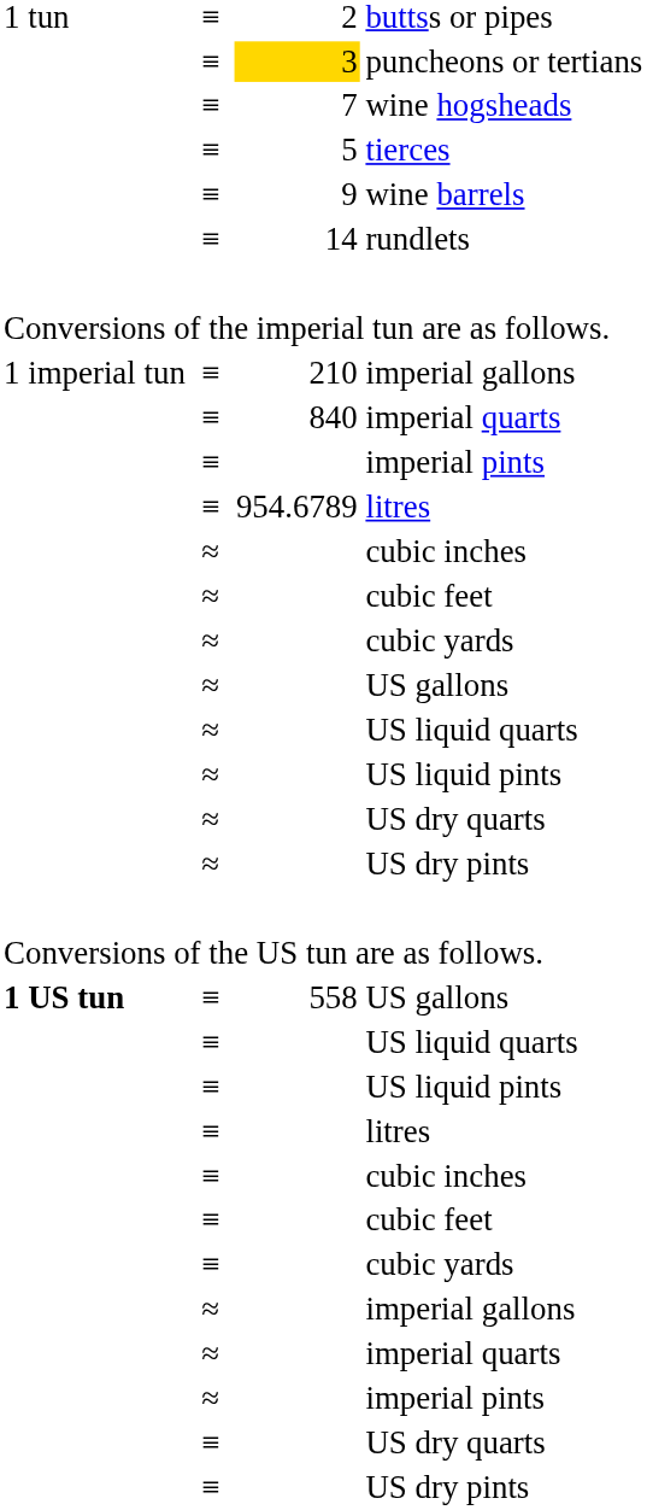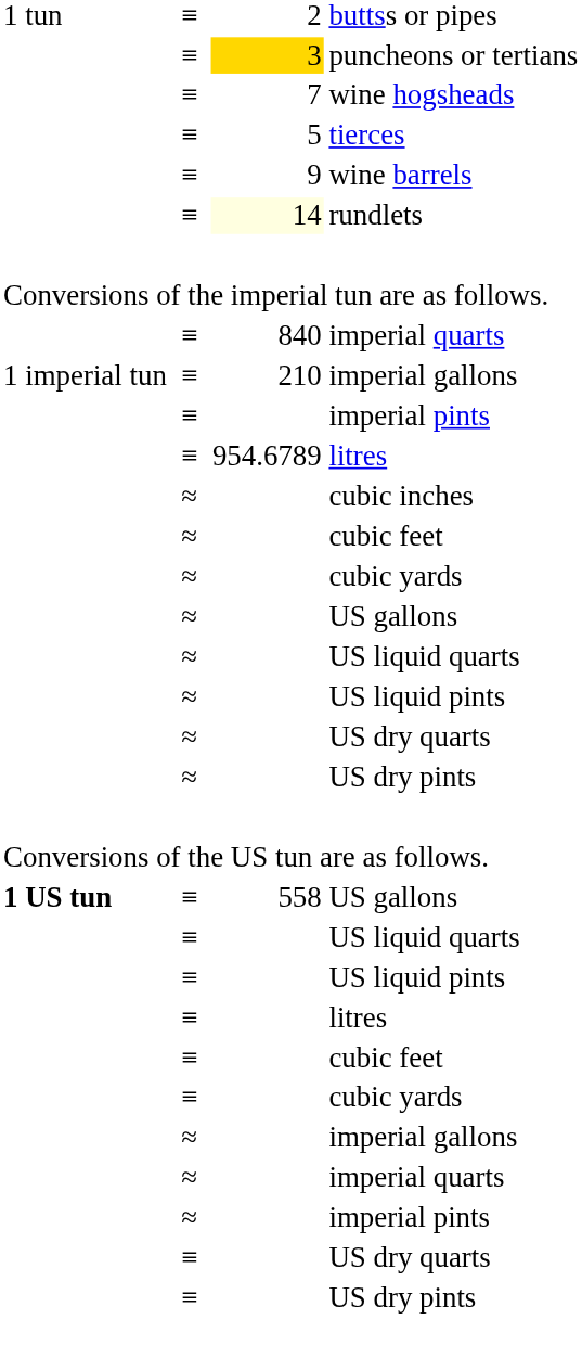 <table class="floatleft">
 <tr>
 <td>1 tun </td>
 <td>≡ </td>
 <td align=right>2</td>
 <td><a href='#'>butts</a>s or pipes</td>
 </tr>
 <tr>
 <td></td>
 <td>≡</td>
 <td align=right style="background: gold;">3</td>
 <td>puncheons or tertians</td>
 </tr>
 <tr>
 <td></td>
 <td>≡</td>
 <td align=right>7</td>
 <td>wine <a href='#'>hogsheads</a></td>
 </tr>
 <tr>
 <td></td>
 <td>≡</td>
 <td align=right>5</td>
 <td><a href='#'>tierces</a></td>
 </tr>
 <tr>
 <td></td>
 <td>≡</td>
 <td align=right>9</td>
 <td>wine <a href='#'>barrels</a></td>
 </tr>
 <tr>
 <td></td>
 <td>≡</td>
-<td align=right>14</td>
+<td align=right style="background: lightyellow;">14</td>
 <td>rundlets</td>
 </tr>
 <tr>
 <td> </td>
 </tr>
 <tr>
 <td colspan=4>Conversions of the imperial tun are as follows.</td>
 </tr>
 <tr>
+<td></td>
+<td>≡</td>
+<td align=right>840</td>
+<td>imperial <a href='#'>quarts</a></td>
+</tr>
+<tr>
 <td>1 imperial tun </td>
 <td>≡ </td>
 <td align=right>210</td>
 <td>imperial gallons</td>
-</tr>
-<tr>
-<td></td>
-<td>≡</td>
-<td align=right>840</td>
-<td>imperial <a href='#'>quarts</a></td>
 </tr>
 <tr>
 <td></td>
 <td>≡</td>
 <td align=right></td>
 <td>imperial <a href='#'>pints</a></td>
 </tr>
 <tr>
 <td></td>
 <td>≡</td>
 <td align=right>954.6789</td>
 <td><a href='#'>litres</a></td>
 </tr>
 <tr>
 <td></td>
 <td>≈</td>
 <td align=right></td>
 <td>cubic inches</td>
 </tr>
 <tr>
 <td></td>
 <td>≈</td>
 <td align=right></td>
 <td>cubic feet</td>
 </tr>
 <tr>
 <td></td>
 <td>≈</td>
 <td align=right></td>
 <td>cubic yards</td>
 </tr>
 <tr>
 <td></td>
 <td>≈</td>
 <td align=right></td>
 <td>US gallons</td>
 </tr>
 <tr>
 <td></td>
 <td>≈</td>
 <td align=right></td>
 <td>US liquid quarts</td>
 </tr>
 <tr>
 <td></td>
 <td>≈</td>
 <td align=right></td>
 <td>US liquid pints</td>
 </tr>
 <tr>
 <td></td>
 <td>≈</td>
 <td align=right></td>
 <td>US dry quarts</td>
 </tr>
 <tr>
 <td></td>
 <td>≈</td>
 <td align=right></td>
 <td>US dry pints</td>
 </tr>
 <tr>
 <td> </td>
 </tr>
 <tr>
 <td colspan=4>Conversions of the US tun are as follows.</td>
 </tr>
 <tr>
 <td><strong>1 US tun </strong></td>
 <td>≡ </td>
 <td align=right>558</td>
 <td>US gallons</td>
 </tr>
 <tr>
 <td></td>
 <td>≡</td>
 <td align=right></td>
 <td>US liquid quarts</td>
 </tr>
 <tr>
 <td></td>
 <td>≡</td>
 <td align=right></td>
 <td>US liquid pints</td>
 </tr>
 <tr>
 <td></td>
 <td>≡</td>
 <td align=right></td>
 <td>litres</td>
 </tr>
 <tr>
 <td></td>
 <td>≡</td>
 <td align=right></td>
-<td>cubic inches</td>
-</tr>
-<tr>
-<td></td>
-<td>≡</td>
-<td align=right></td>
 <td>cubic feet</td>
 </tr>
 <tr>
 <td></td>
 <td>≡</td>
 <td align=right></td>
 <td>cubic yards</td>
 </tr>
 <tr>
 <td></td>
 <td>≈</td>
 <td align=right></td>
 <td>imperial gallons</td>
 </tr>
 <tr>
 <td></td>
 <td>≈</td>
 <td align=right></td>
 <td>imperial quarts</td>
 </tr>
 <tr>
 <td></td>
 <td>≈</td>
 <td align=right></td>
 <td>imperial pints</td>
 </tr>
 <tr>
 <td></td>
 <td>≡</td>
 <td align=right></td>
 <td>US dry quarts</td>
 </tr>
 <tr>
 <td></td>
 <td>≡</td>
 <td align=right></td>
 <td>US dry pints</td>
 </tr>
 </table>
